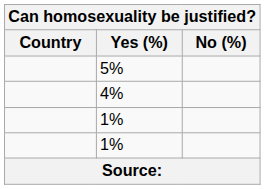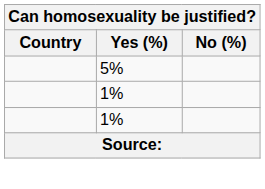 <table class="wikitable sortable">
 <tr>
 <th colspan="3">Can homosexuality be justified?</th>
 </tr>
 <tr>
 <th>Country</th>
 <th>Yes (%)</th>
 <th>No (%)</th>
 </tr>
 <tr>
 <td></td>
 <td>5%</td>
 <td></td>
 </tr>
 <tr>
 <td></td>
-<td>4%</td>
-<td></td>
-</tr>
-<tr>
-<td></td>
 <td>1%</td>
 <td></td>
 </tr>
 <tr>
 <td></td>
 <td>1%</td>
 <td></td>
 </tr>
 <tr>
 <th colspan="3">Source: </th>
 </tr>
 </table>
